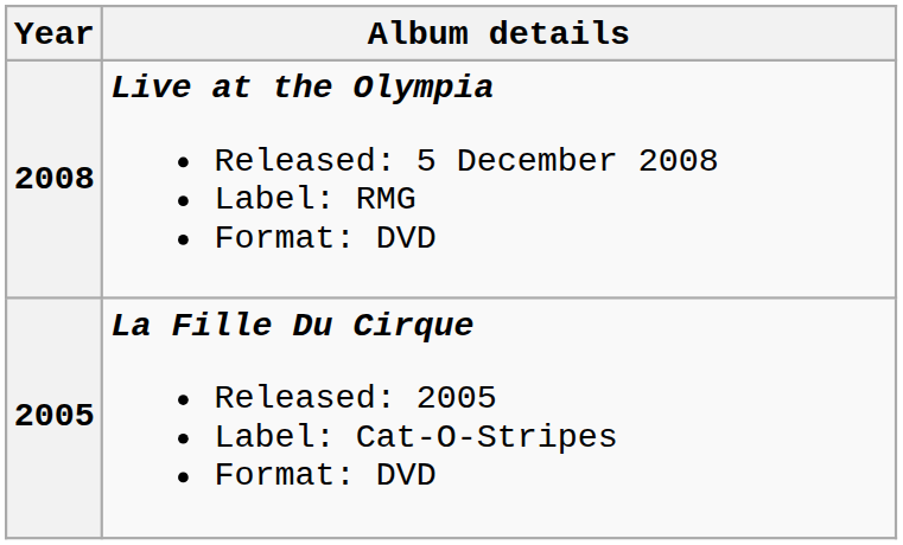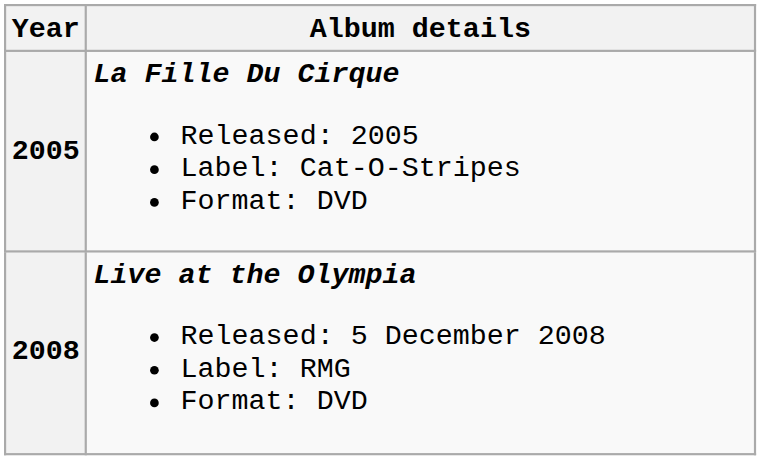 <table class="wikitable" style="text-align: left;">
 <tr>
 <th scope="col">Year</th>
 <th scope="col" style="width:300px;">Album details</th>
 </tr>
 <tr>
+<th scope="row">2005</th>
+<td><strong><em>La Fille Du Cirque</em></strong><br><ul><li>Released: 2005</li><li>Label: Cat-O-Stripes</li><li>Format: DVD</li></ul></td>
+</tr>
+<tr>
 <th scope="row">2008</th>
 <td><strong><em>Live at the Olympia</em></strong><br><ul><li>Released: 5 December 2008</li><li>Label: RMG</li><li>Format: DVD</li></ul></td>
 </tr>
-<tr>
-<th scope="row">2005</th>
-<td><strong><em>La Fille Du Cirque</em></strong><br><ul><li>Released: 2005</li><li>Label: Cat-O-Stripes</li><li>Format: DVD</li></ul></td>
-</tr>
 </table>
